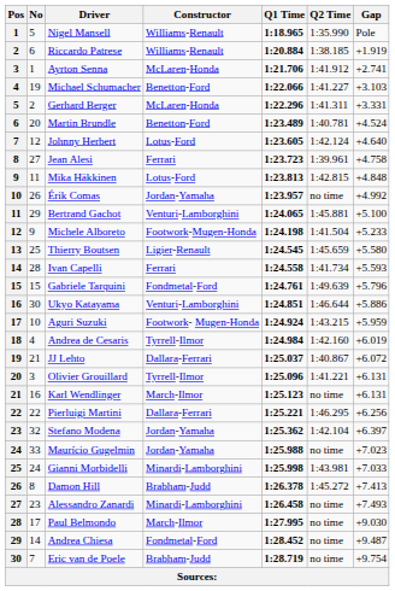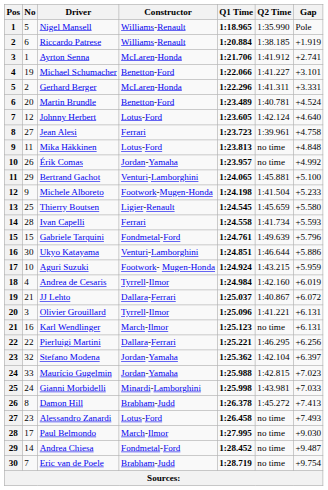 <table class="wikitable sortable" style="font-size: 95%;">
 <tr>
 <th>Pos</th>
 <th>No</th>
 <th>Driver</th>
 <th>Constructor</th>
 <th>Q1 Time</th>
 <th>Q2 Time</th>
 <th>Gap</th>
 </tr>
 <tr>
 <th>1</th>
 <td>5</td>
 <td> <a href='#'>Nigel Mansell</a></td>
 <td><a href='#'>Williams</a>-<a href='#'>Renault</a></td>
 <td><strong>1:18.965</strong></td>
 <td>1:35.990</td>
 <td>Pole</td>
 </tr>
 <tr>
 <th>2</th>
 <td>6</td>
 <td> <a href='#'>Riccardo Patrese</a></td>
 <td><a href='#'>Williams</a>-<a href='#'>Renault</a></td>
 <td><strong>1:20.884</strong></td>
 <td>1:38.185</td>
 <td>+1.919</td>
 </tr>
 <tr>
 <th>3</th>
 <td>1</td>
 <td> <a href='#'>Ayrton Senna</a></td>
 <td><a href='#'>McLaren</a>-<a href='#'>Honda</a></td>
 <td><strong>1:21.706</strong></td>
 <td>1:41.912</td>
 <td>+2.741</td>
 </tr>
 <tr>
 <th>4</th>
 <td>19</td>
 <td> <a href='#'>Michael Schumacher</a></td>
 <td><a href='#'>Benetton</a>-<a href='#'>Ford</a></td>
 <td><strong>1:22.066</strong></td>
 <td>1:41.227</td>
-<td>+3.103</td>
+<td>+3.101</td>
 </tr>
 <tr>
 <th>5</th>
 <td>2</td>
 <td> <a href='#'>Gerhard Berger</a></td>
 <td><a href='#'>McLaren</a>-<a href='#'>Honda</a></td>
 <td><strong>1:22.296</strong></td>
 <td>1:41.311</td>
 <td>+3.331</td>
 </tr>
 <tr>
 <th>6</th>
 <td>20</td>
 <td> <a href='#'>Martin Brundle</a></td>
 <td><a href='#'>Benetton</a>-<a href='#'>Ford</a></td>
 <td><strong>1:23.489</strong></td>
 <td>1:40.781</td>
 <td>+4.524</td>
 </tr>
 <tr>
 <th>7</th>
 <td>12</td>
 <td> <a href='#'>Johnny Herbert</a></td>
 <td><a href='#'>Lotus</a>-<a href='#'>Ford</a></td>
 <td><strong>1:23.605</strong></td>
 <td>1:42.124</td>
 <td>+4.640</td>
 </tr>
 <tr>
 <th>8</th>
 <td>27</td>
 <td> <a href='#'>Jean Alesi</a></td>
 <td><a href='#'>Ferrari</a></td>
 <td><strong>1:23.723</strong></td>
 <td>1:39.961</td>
 <td>+4.758</td>
 </tr>
 <tr>
 <th>9</th>
 <td>11</td>
 <td> <a href='#'>Mika Häkkinen</a></td>
 <td><a href='#'>Lotus</a>-<a href='#'>Ford</a></td>
 <td><strong>1:23.813</strong></td>
-<td>1:42.815</td>
+<td>no time</td>
 <td>+4.848</td>
 </tr>
 <tr>
 <th>10</th>
 <td>26</td>
 <td> <a href='#'>Érik Comas</a></td>
 <td><a href='#'>Jordan</a>-<a href='#'>Yamaha</a></td>
 <td><strong>1:23.957</strong></td>
 <td>no time</td>
 <td>+4.992</td>
 </tr>
 <tr>
 <th>11</th>
 <td>29</td>
 <td> <a href='#'>Bertrand Gachot</a></td>
 <td><a href='#'>Venturi</a>-<a href='#'>Lamborghini</a></td>
 <td><strong>1:24.065</strong></td>
 <td>1:45.881</td>
 <td>+5.100</td>
 </tr>
 <tr>
 <th>12</th>
 <td>9</td>
 <td> <a href='#'>Michele Alboreto</a></td>
 <td><a href='#'>Footwork</a>-<a href='#'>Mugen-Honda</a></td>
 <td><strong>1:24.198</strong></td>
 <td>1:41.504</td>
 <td>+5.233</td>
 </tr>
 <tr>
 <th>13</th>
 <td>25</td>
 <td> <a href='#'>Thierry Boutsen</a></td>
 <td><a href='#'>Ligier</a>-<a href='#'>Renault</a></td>
 <td><strong>1:24.545</strong></td>
 <td>1:45.659</td>
 <td>+5.580</td>
 </tr>
 <tr>
 <th>14</th>
 <td>28</td>
 <td> <a href='#'>Ivan Capelli</a></td>
 <td><a href='#'>Ferrari</a></td>
 <td><strong>1:24.558</strong></td>
 <td>1:41.734</td>
 <td>+5.593</td>
 </tr>
 <tr>
 <th>15</th>
 <td>15</td>
 <td> <a href='#'>Gabriele Tarquini</a></td>
 <td><a href='#'>Fondmetal</a>-<a href='#'>Ford</a></td>
 <td><strong>1:24.761</strong></td>
 <td>1:49.639</td>
 <td>+5.796</td>
 </tr>
 <tr>
 <th>16</th>
 <td>30</td>
 <td> <a href='#'>Ukyo Katayama</a></td>
 <td><a href='#'>Venturi</a>-<a href='#'>Lamborghini</a></td>
 <td><strong>1:24.851</strong></td>
 <td>1:46.644</td>
 <td>+5.886</td>
 </tr>
 <tr>
 <th>17</th>
 <td>10</td>
 <td> <a href='#'>Aguri Suzuki</a></td>
 <td><a href='#'>Footwork</a>- <a href='#'>Mugen-Honda</a></td>
 <td><strong>1:24.924</strong></td>
 <td>1:43.215</td>
 <td>+5.959</td>
 </tr>
 <tr>
 <th>18</th>
 <td>4</td>
 <td> <a href='#'>Andrea de Cesaris</a></td>
 <td><a href='#'>Tyrrell</a>-<a href='#'>Ilmor</a></td>
 <td><strong>1:24.984</strong></td>
 <td>1:42.160</td>
 <td>+6.019</td>
 </tr>
 <tr>
 <th>19</th>
 <td>21</td>
 <td> <a href='#'>JJ Lehto</a></td>
 <td><a href='#'>Dallara</a>-<a href='#'>Ferrari</a></td>
 <td><strong>1:25.037</strong></td>
 <td>1:40.867</td>
 <td>+6.072</td>
 </tr>
 <tr>
 <th>20</th>
 <td>3</td>
 <td> <a href='#'>Olivier Grouillard</a></td>
 <td><a href='#'>Tyrrell</a>-<a href='#'>Ilmor</a></td>
 <td><strong>1:25.096</strong></td>
 <td>1:41.221</td>
 <td>+6.131</td>
 </tr>
 <tr>
 <th>21</th>
 <td>16</td>
 <td> <a href='#'>Karl Wendlinger</a></td>
 <td><a href='#'>March</a>-<a href='#'>Ilmor</a></td>
 <td><strong>1:25.123</strong></td>
 <td>no time</td>
 <td>+6.131</td>
 </tr>
 <tr>
 <th>22</th>
 <td>22</td>
 <td> <a href='#'>Pierluigi Martini</a></td>
 <td><a href='#'>Dallara</a>-<a href='#'>Ferrari</a></td>
 <td><strong>1:25.221</strong></td>
 <td>1:46.295</td>
 <td>+6.256</td>
 </tr>
 <tr>
 <th>23</th>
 <td>32</td>
 <td> <a href='#'>Stefano Modena</a></td>
 <td><a href='#'>Jordan</a>-<a href='#'>Yamaha</a></td>
 <td><strong>1:25.362</strong></td>
 <td>1:42.104</td>
 <td>+6.397</td>
 </tr>
 <tr>
 <th>24</th>
 <td>33</td>
 <td> <a href='#'>Maurício Gugelmin</a></td>
 <td><a href='#'>Jordan</a>-<a href='#'>Yamaha</a></td>
 <td><strong>1:25.988</strong></td>
-<td>no time</td>
+<td>1:42.815</td>
 <td>+7.023</td>
 </tr>
 <tr>
 <th>25</th>
 <td>24</td>
 <td> <a href='#'>Gianni Morbidelli</a></td>
 <td><a href='#'>Minardi</a>-<a href='#'>Lamborghini</a></td>
 <td><strong>1:25.998</strong></td>
 <td>1:43.981</td>
 <td>+7.033</td>
 </tr>
 <tr>
 <th>26</th>
 <td>8</td>
 <td> <a href='#'>Damon Hill</a></td>
 <td><a href='#'>Brabham</a>-<a href='#'>Judd</a></td>
 <td><strong>1:26.378</strong></td>
 <td>1:45.272</td>
 <td>+7.413</td>
 </tr>
 <tr>
 <th>27</th>
 <td>23</td>
 <td> <a href='#'>Alessandro Zanardi</a></td>
-<td><a href='#'>Minardi</a>-<a href='#'>Lamborghini</a></td>
+<td><a href='#'>Lotus</a>-<a href='#'>Ford</a></td>
 <td><strong>1:26.458</strong></td>
 <td>no time</td>
 <td>+7.493</td>
 </tr>
 <tr>
 <th>28</th>
 <td>17</td>
 <td> <a href='#'>Paul Belmondo</a></td>
 <td><a href='#'>March</a>-<a href='#'>Ilmor</a></td>
 <td><strong>1:27.995</strong></td>
 <td>no time</td>
 <td>+9.030</td>
 </tr>
 <tr>
 <th>29</th>
 <td>14</td>
 <td> <a href='#'>Andrea Chiesa</a></td>
 <td><a href='#'>Fondmetal</a>-<a href='#'>Ford</a></td>
 <td><strong>1:28.452</strong></td>
 <td>no time</td>
 <td>+9.487</td>
 </tr>
 <tr>
 <th>30</th>
 <td>7</td>
 <td> <a href='#'>Eric van de Poele</a></td>
 <td><a href='#'>Brabham</a>-<a href='#'>Judd</a></td>
 <td><strong>1:28.719</strong></td>
 <td>no time</td>
 <td>+9.754</td>
 </tr>
 <tr>
 <th colspan="7">Sources:</th>
 </tr>
 </table>
